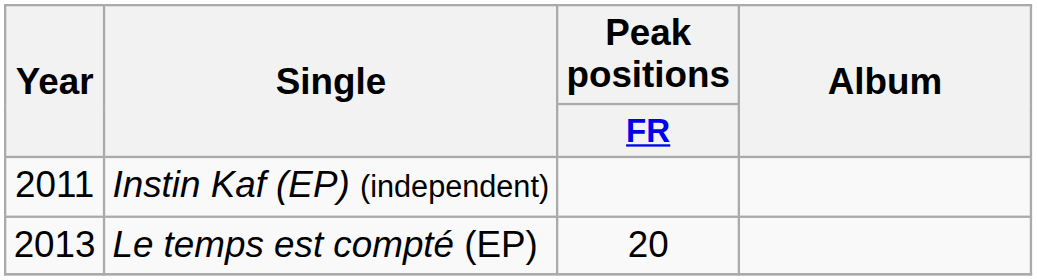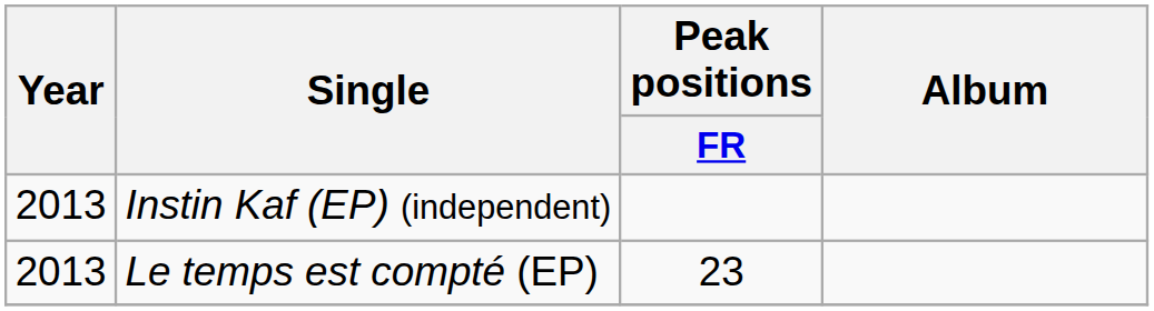 <table class="wikitable">
 <tr>
 <th align="center" rowspan="2" width="10">Year</th>
 <th align="center" rowspan="2" width="190">Single</th>
 <th align="center" colspan="1" width="30">Peak positions</th>
 <th align="center" rowspan="2" width="120">Album</th>
 </tr>
 <tr>
 <th scope="col" style="width:3em;font-size:90%;"><a href='#'>FR</a><br></th>
 </tr>
 <tr>
-<td align="center" rowspan="1">2011</td>
+<td align="center" rowspan="1">2013</td>
 <td><em>Instin Kaf (EP)</em> <small>(independent)</small></td>
 <td align="center"></td>
 <td align="center"></td>
 </tr>
 <tr>
 <td align="center" rowspan="1">2013</td>
 <td><em>Le temps est compté</em> (EP)</td>
-<td align="center">20</td>
+<td align="center">23</td>
 <td align="center"></td>
 </tr>
 <tr>
 </tr>
 </table>
